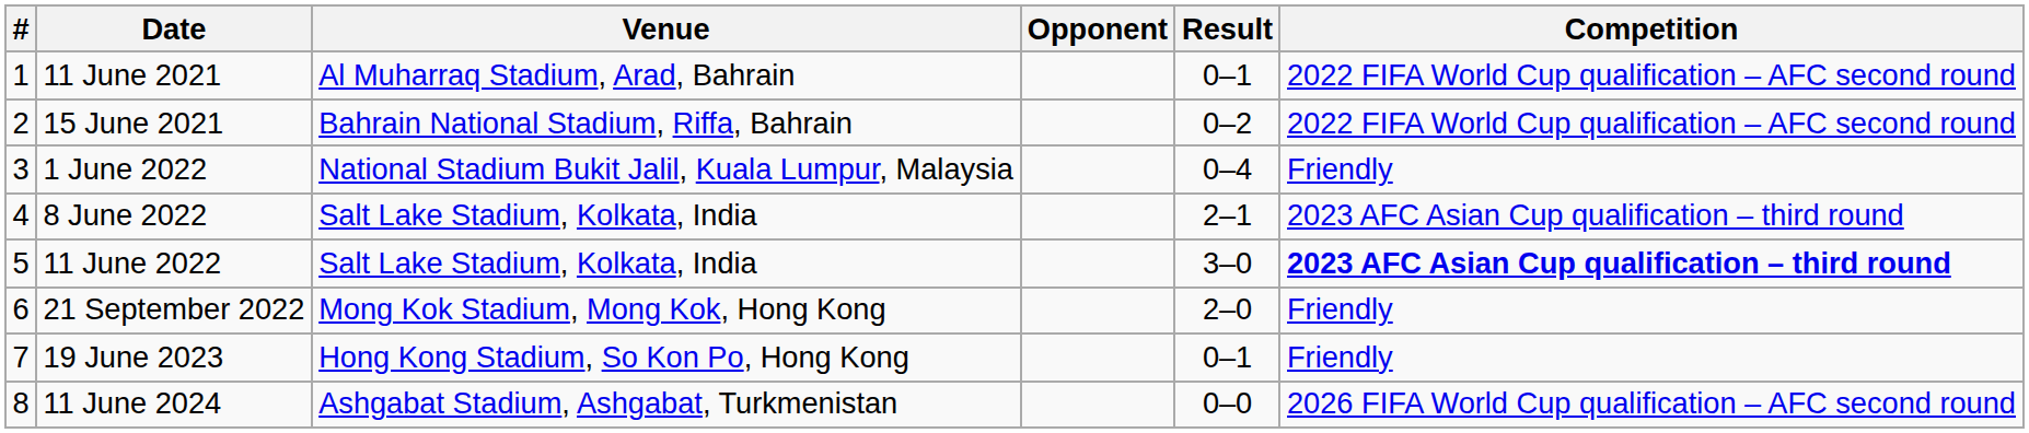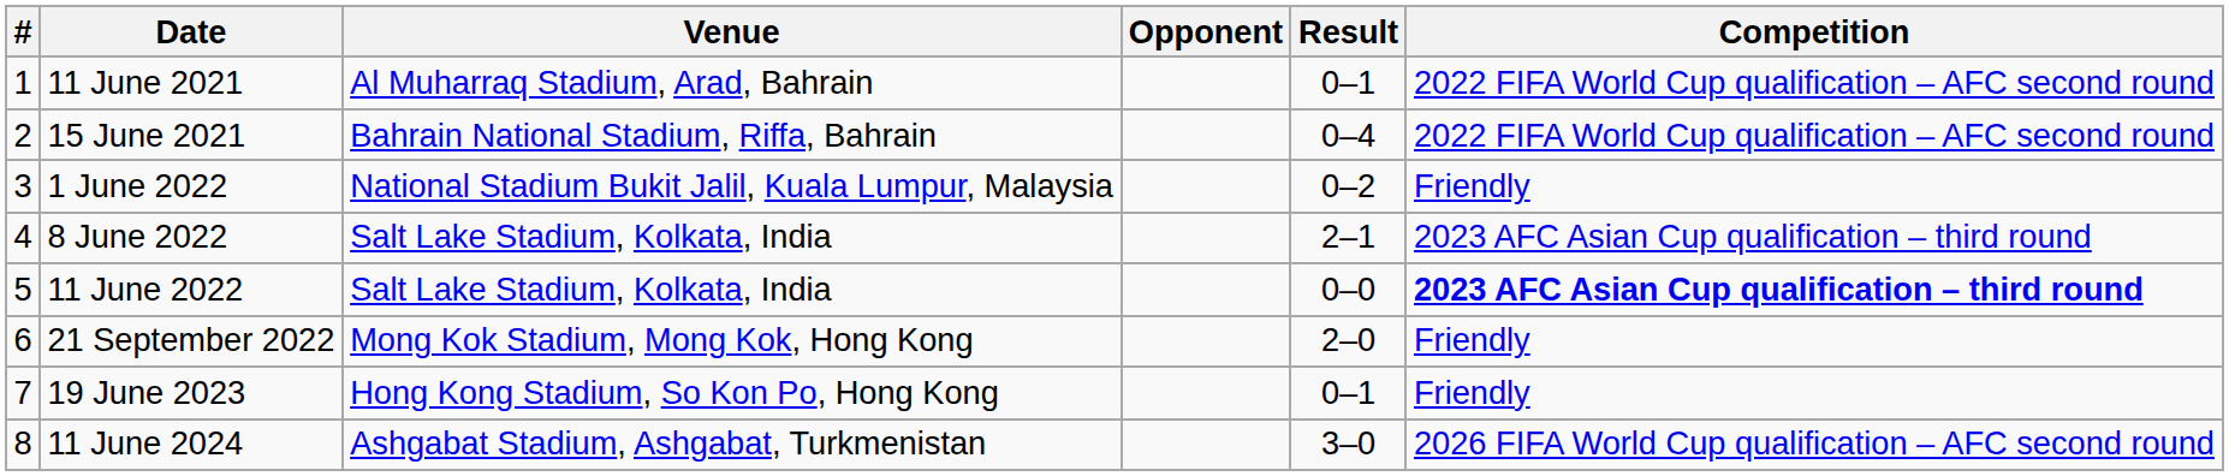 <table class="wikitable collapsible collapsed" style="font-size:85%; text-align: left;">
 <tr bgcolor="#CCCCCC" align="center">
 <th>#</th>
 <th>Date</th>
 <th>Venue</th>
 <th>Opponent</th>
 <th>Result</th>
 <th>Competition</th>
 </tr>
 <tr>
 <td>1</td>
 <td>11 June 2021</td>
 <td><a href='#'>Al Muharraq Stadium</a>, <a href='#'>Arad</a>, Bahrain</td>
 <td></td>
 <td align=center>0–1</td>
 <td><a href='#'>2022 FIFA World Cup qualification – AFC second round</a></td>
 </tr>
 <tr>
 <td>2</td>
 <td>15 June 2021</td>
 <td><a href='#'>Bahrain National Stadium</a>, <a href='#'>Riffa</a>, Bahrain</td>
 <td></td>
-<td align=center>0–2</td>
+<td align=center>0–4</td>
 <td><a href='#'>2022 FIFA World Cup qualification – AFC second round</a></td>
 </tr>
 <tr>
 <td>3</td>
 <td>1 June 2022</td>
 <td><a href='#'>National Stadium Bukit Jalil</a>, <a href='#'>Kuala Lumpur</a>, Malaysia</td>
 <td></td>
-<td align=center>0–4</td>
+<td align=center>0–2</td>
 <td><a href='#'>Friendly</a></td>
 </tr>
 <tr>
 <td>4</td>
 <td>8 June 2022</td>
 <td><a href='#'>Salt Lake Stadium</a>, <a href='#'>Kolkata</a>, India</td>
 <td></td>
 <td align=center>2–1</td>
 <td><a href='#'>2023 AFC Asian Cup qualification – third round</a></td>
 </tr>
 <tr>
 <td>5</td>
 <td>11 June 2022</td>
 <td><a href='#'>Salt Lake Stadium</a>, <a href='#'>Kolkata</a>, India</td>
 <td></td>
-<td align=center>3–0</td>
+<td align=center>0–0</td>
 <td><strong><a href='#'>2023 AFC Asian Cup qualification – third round</a></strong></td>
 </tr>
 <tr>
 <td>6</td>
 <td>21 September 2022</td>
 <td><a href='#'>Mong Kok Stadium</a>, <a href='#'>Mong Kok</a>, Hong Kong</td>
 <td></td>
 <td align=center>2–0</td>
 <td><a href='#'>Friendly</a></td>
 </tr>
 <tr>
 <td>7</td>
 <td>19 June 2023</td>
 <td><a href='#'>Hong Kong Stadium</a>, <a href='#'>So Kon Po</a>, Hong Kong</td>
 <td></td>
 <td align=center>0–1</td>
 <td><a href='#'>Friendly</a></td>
 </tr>
 <tr>
 <td>8</td>
 <td>11 June 2024</td>
 <td><a href='#'>Ashgabat Stadium</a>, <a href='#'>Ashgabat</a>, Turkmenistan</td>
 <td></td>
-<td align=center>0–0</td>
+<td align=center>3–0</td>
 <td><a href='#'>2026 FIFA World Cup qualification – AFC second round</a></td>
 </tr>
 </table>
